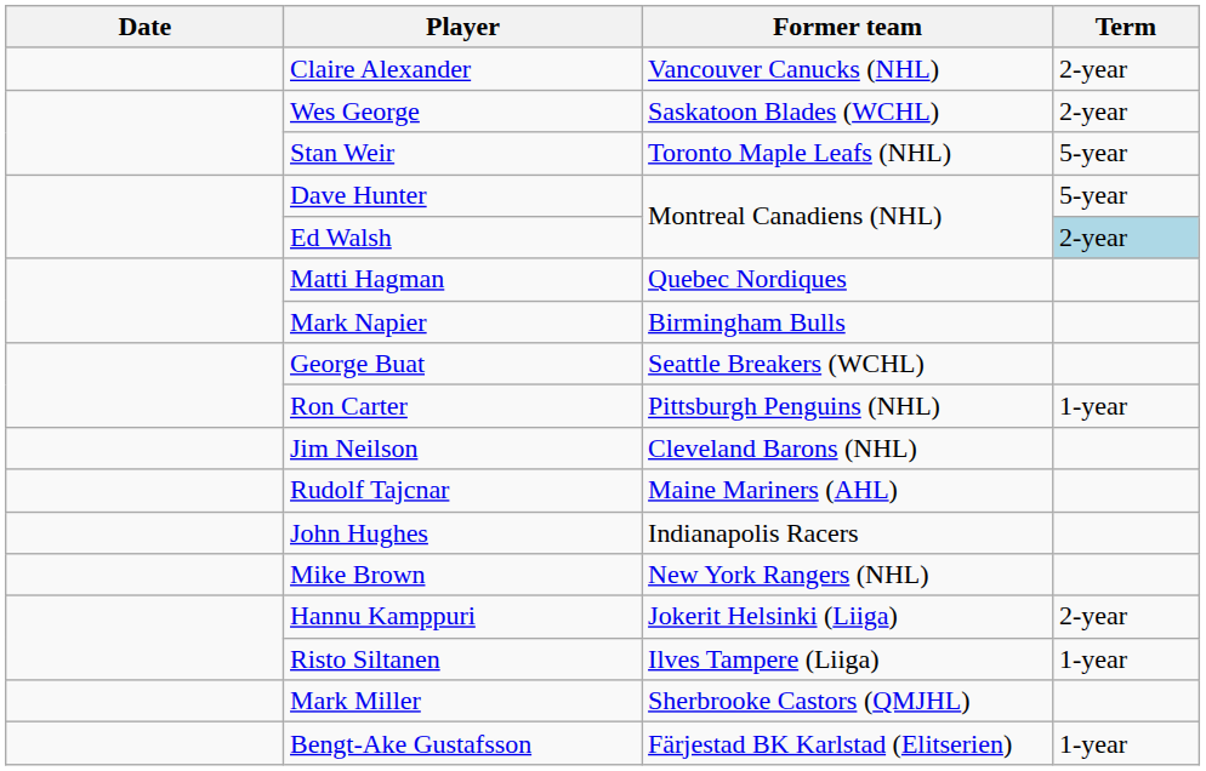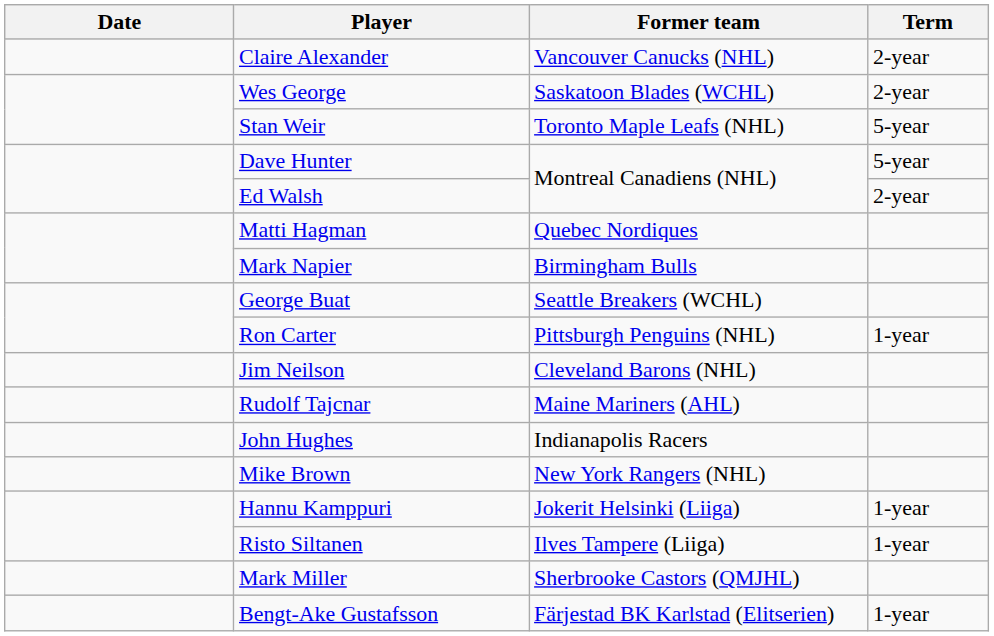 <table class="wikitable">
 <tr style="background:#ddd; text-align:center;">
 <th style="width: 10em;">Date</th>
 <th style="width: 13em;">Player</th>
 <th style="width: 15em;">Former team</th>
 <th style="width: 5em;">Term</th>
 </tr>
 <tr>
 <td></td>
 <td><a href='#'>Claire Alexander</a></td>
 <td><a href='#'>Vancouver Canucks</a> (<a href='#'>NHL</a>)</td>
 <td>2-year</td>
 </tr>
 <tr>
 <td rowspan=2></td>
 <td><a href='#'>Wes George</a></td>
 <td><a href='#'>Saskatoon Blades</a> (<a href='#'>WCHL</a>)</td>
 <td>2-year</td>
 </tr>
 <tr>
 <td><a href='#'>Stan Weir</a></td>
 <td><a href='#'>Toronto Maple Leafs</a> (NHL)</td>
 <td>5-year</td>
 </tr>
 <tr>
 <td rowspan=2></td>
 <td><a href='#'>Dave Hunter</a></td>
 <td rowspan=2>Montreal Canadiens (NHL)</td>
 <td>5-year</td>
 </tr>
 <tr>
 <td><a href='#'>Ed Walsh</a></td>
-<td style="background: lightblue;">2-year</td>
+<td>2-year</td>
 </tr>
 <tr>
 <td rowspan=2></td>
 <td><a href='#'>Matti Hagman</a></td>
 <td><a href='#'>Quebec Nordiques</a></td>
 <td></td>
 </tr>
 <tr>
 <td><a href='#'>Mark Napier</a></td>
 <td><a href='#'>Birmingham Bulls</a></td>
 <td></td>
 </tr>
 <tr>
 <td rowspan=2></td>
 <td><a href='#'>George Buat</a></td>
 <td><a href='#'>Seattle Breakers</a> (WCHL)</td>
 <td></td>
 </tr>
 <tr>
 <td><a href='#'>Ron Carter</a></td>
 <td><a href='#'>Pittsburgh Penguins</a> (NHL)</td>
 <td>1-year</td>
 </tr>
 <tr>
 <td></td>
 <td><a href='#'>Jim Neilson</a></td>
 <td><a href='#'>Cleveland Barons</a> (NHL)</td>
 <td></td>
 </tr>
 <tr>
 <td></td>
 <td><a href='#'>Rudolf Tajcnar</a></td>
 <td><a href='#'>Maine Mariners</a> (<a href='#'>AHL</a>)</td>
 <td></td>
 </tr>
 <tr>
 <td></td>
 <td><a href='#'>John Hughes</a></td>
 <td>Indianapolis Racers</td>
 <td></td>
 </tr>
 <tr>
 <td></td>
 <td><a href='#'>Mike Brown</a></td>
 <td><a href='#'>New York Rangers</a> (NHL)</td>
 <td></td>
 </tr>
 <tr>
 <td rowspan=2></td>
 <td><a href='#'>Hannu Kamppuri</a></td>
 <td><a href='#'>Jokerit Helsinki</a> (<a href='#'>Liiga</a>)</td>
-<td>2-year</td>
+<td>1-year</td>
 </tr>
 <tr>
 <td><a href='#'>Risto Siltanen</a></td>
 <td><a href='#'>Ilves Tampere</a> (Liiga)</td>
 <td>1-year</td>
 </tr>
 <tr>
 <td></td>
 <td><a href='#'>Mark Miller</a></td>
 <td><a href='#'>Sherbrooke Castors</a> (<a href='#'>QMJHL</a>)</td>
 <td></td>
 </tr>
 <tr>
 <td></td>
 <td><a href='#'>Bengt-Ake Gustafsson</a></td>
 <td><a href='#'>Färjestad BK Karlstad</a> (<a href='#'>Elitserien</a>)</td>
 <td>1-year</td>
 </tr>
 </table>
